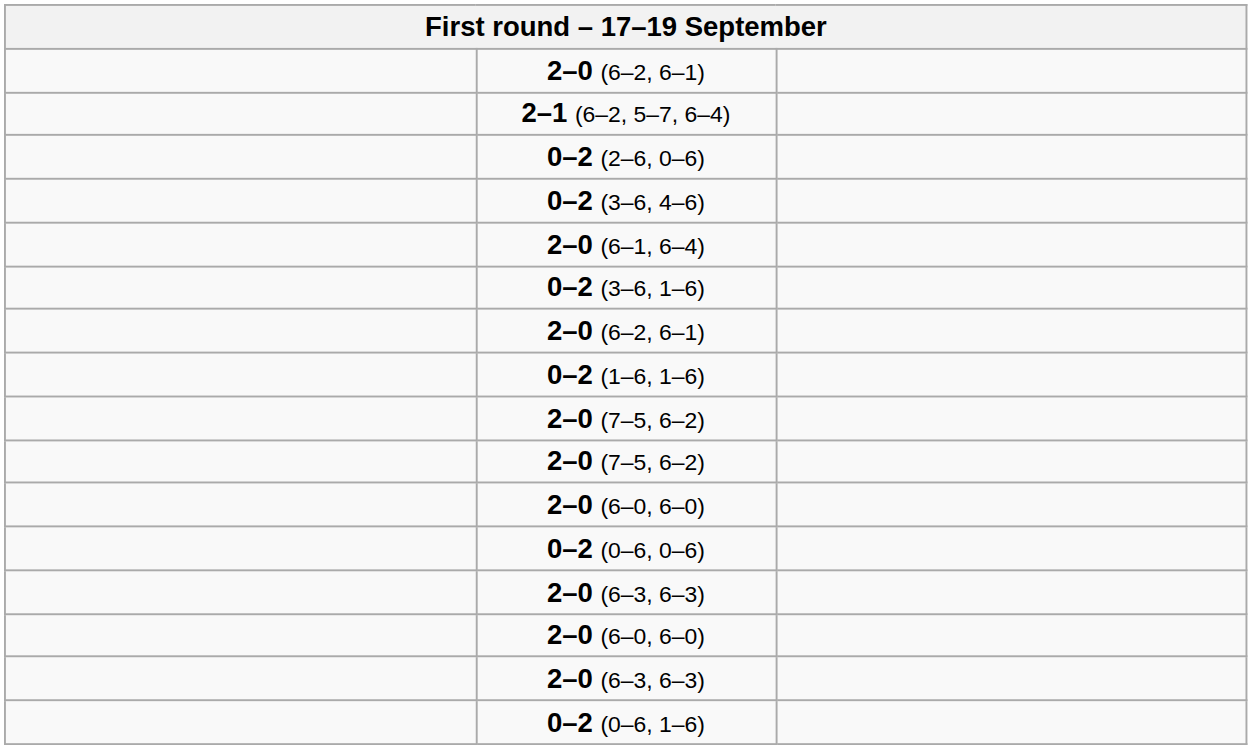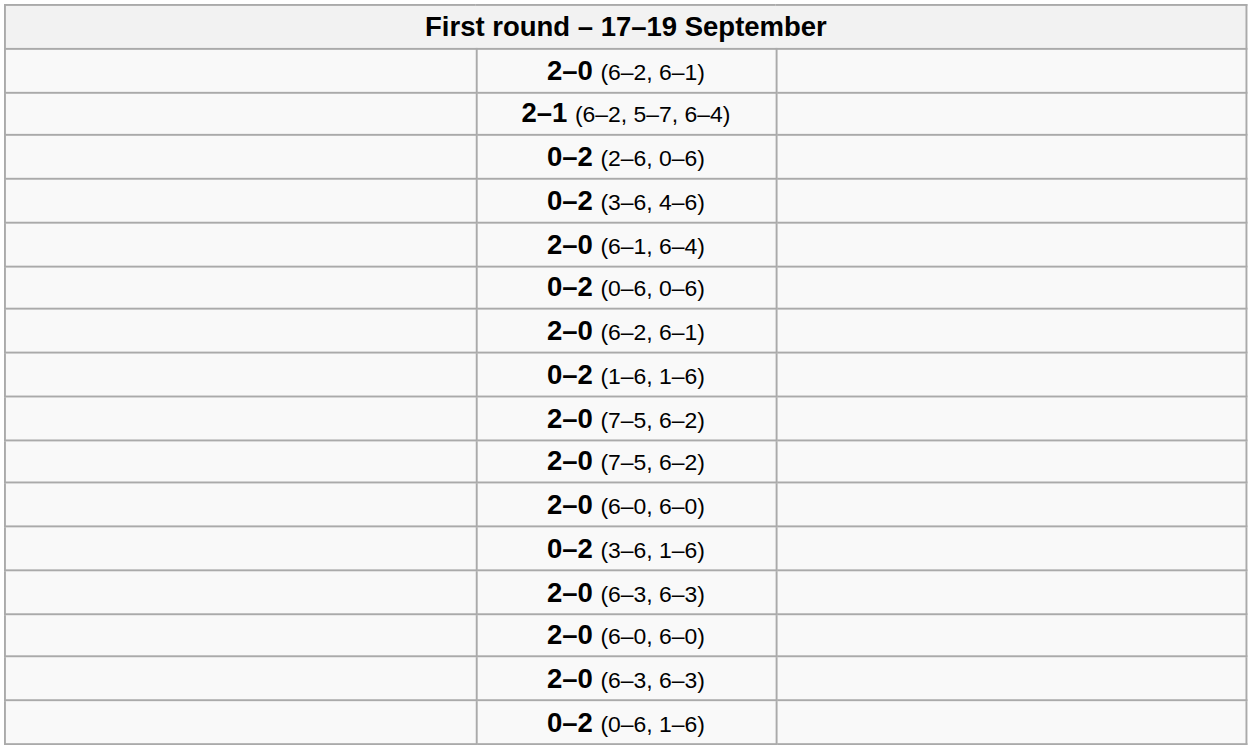 <table class="wikitable" style="text-align: center; font-size:90% ">
 <tr>
 <th colspan=3>First round – 17–19 September</th>
 </tr>
 <tr>
 <td align=left width="240"><strong></strong></td>
 <td align=center width="150"><strong>2–0</strong> <small>(6–2, 6–1)</small></td>
 <td align=left width="240"></td>
 </tr>
 <tr>
 <td align=left><strong></strong></td>
 <td align=center><strong>2–1</strong> <small>(6–2, 5–7, 6–4)</small></td>
 <td align=left></td>
 </tr>
 <tr>
 <td align=left></td>
 <td align=center><strong>0–2</strong> <small>(2–6, 0–6)</small></td>
 <td align=left><strong></strong></td>
 </tr>
 <tr>
 <td align=left></td>
 <td align=center><strong>0–2</strong> <small>(3–6, 4–6)</small></td>
 <td align=left><strong></strong></td>
 </tr>
 <tr>
 <td align=left><strong></strong></td>
 <td align=center><strong>2–0</strong> <small>(6–1, 6–4)</small></td>
 <td align=left></td>
 </tr>
 <tr>
 <td align=left></td>
-<td align=center><strong>0–2</strong> <small>(3–6, 1–6)</small></td>
+<td align=center><strong>0–2</strong> <small>(0–6, 0–6)</small></td>
 <td align=left><strong></strong></td>
 </tr>
 <tr>
 <td align=left><strong></strong></td>
 <td align=center><strong>2–0</strong> <small>(6–2, 6–1)</small></td>
 <td align=left></td>
 </tr>
 <tr>
 <td align=left></td>
 <td align=center><strong>0–2</strong> <small>(1–6, 1–6)</small></td>
 <td align=left><strong></strong></td>
 </tr>
 <tr>
 <td align=left><strong></strong></td>
 <td align=center><strong>2–0</strong> <small>(7–5, 6–2)</small></td>
 <td align=left></td>
 </tr>
 <tr>
 <td align=left><strong></strong></td>
 <td align=center><strong>2–0</strong> <small>(7–5, 6–2)</small></td>
 <td align=left></td>
 </tr>
 <tr>
 <td align=left><strong></strong></td>
 <td align=center><strong>2–0</strong> <small>(6–0, 6–0)</small></td>
 <td align=left></td>
 </tr>
 <tr>
 <td align=left></td>
-<td align=center><strong>0–2</strong> <small>(0–6, 0–6)</small></td>
+<td align=center><strong>0–2</strong> <small>(3–6, 1–6)</small></td>
 <td align=left><strong></strong></td>
 </tr>
 <tr>
 <td align=left><strong></strong></td>
 <td align=center><strong>2–0</strong> <small>(6–3, 6–3)</small></td>
 <td align=left></td>
 </tr>
 <tr>
 <td align=left><strong></strong></td>
 <td align=center><strong>2–0</strong> <small>(6–0, 6–0)</small></td>
 <td align=left></td>
 </tr>
 <tr>
 <td align=left><strong></strong></td>
 <td align=center><strong>2–0</strong> <small>(6–3, 6–3)</small></td>
 <td align=left></td>
 </tr>
 <tr>
 <td align=left></td>
 <td align=center><strong>0–2</strong> <small>(0–6, 1–6)</small></td>
 <td align=left><strong></strong></td>
 </tr>
 </table>
